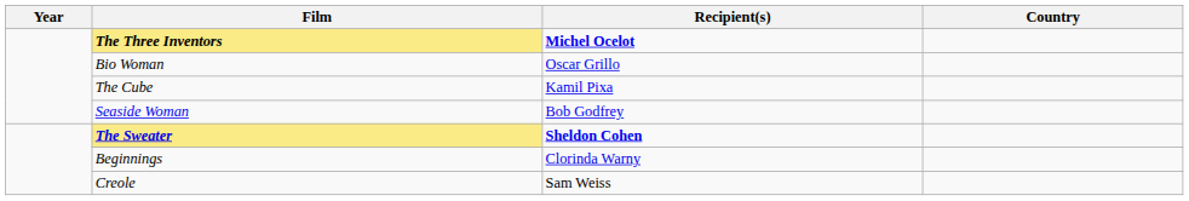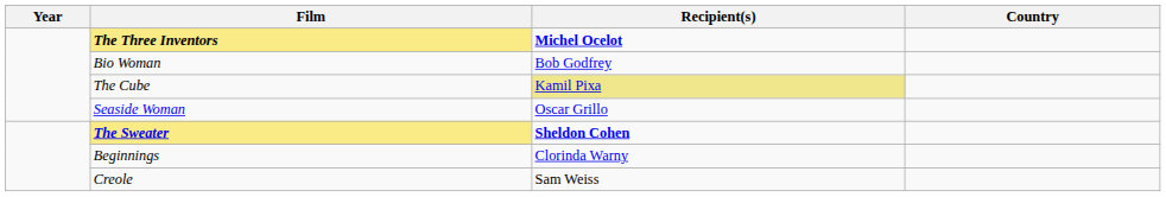 <table class="wikitable" cellpadding="5" style="width:100%;">
 <tr>
 <th style="width:5%;">Year</th>
 <th style="width:26%;">Film</th>
 <th style="width:22%;">Recipient(s)</th>
 <th style="width:15%;">Country</th>
 </tr>
 <tr>
 <td rowspan="4"></td>
 <td style="background:#FAEB86"><strong><em>The Three Inventors</em></strong></td>
 <td><strong><a href='#'>Michel Ocelot</a></strong></td>
 <td></td>
 </tr>
 <tr>
 <td><em>Bio Woman</em></td>
-<td><a href='#'>Oscar Grillo</a></td>
+<td><a href='#'>Bob Godfrey</a></td>
 <td></td>
 </tr>
 <tr>
 <td><em>The Cube</em></td>
-<td><a href='#'>Kamil Pixa</a></td>
+<td style="background: khaki;"><a href='#'>Kamil Pixa</a></td>
 <td></td>
 </tr>
 <tr>
 <td><em><a href='#'>Seaside Woman</a></em></td>
-<td><a href='#'>Bob Godfrey</a></td>
+<td><a href='#'>Oscar Grillo</a></td>
 <td></td>
 </tr>
 <tr>
 <td rowspan="4"></td>
 <td style="background:#FAEB86"><strong><em><a href='#'>The Sweater</a></em></strong></td>
 <td><strong><a href='#'>Sheldon Cohen</a></strong></td>
 <td></td>
 </tr>
 <tr>
 <td><em>Beginnings</em></td>
 <td><a href='#'>Clorinda Warny</a></td>
 <td></td>
 </tr>
 <tr>
 <td><em>Creole</em></td>
 <td>Sam Weiss</td>
 <td></td>
 </tr>
 </table>
